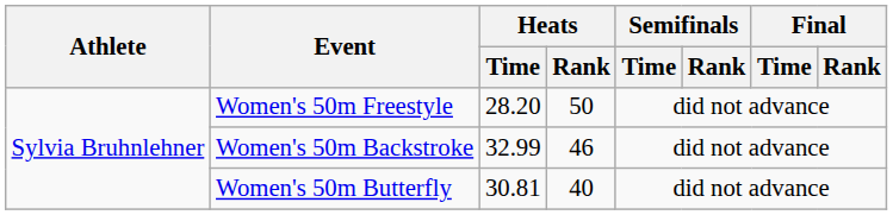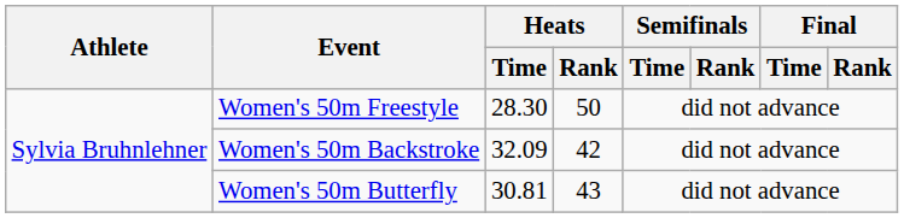 <table class=wikitable style="font-size:90%">
 <tr>
 <th rowspan="2">Athlete</th>
 <th rowspan="2">Event</th>
 <th colspan="2">Heats</th>
 <th colspan="2">Semifinals</th>
 <th colspan="2">Final</th>
 </tr>
 <tr>
 <th>Time</th>
 <th>Rank</th>
 <th>Time</th>
 <th>Rank</th>
 <th>Time</th>
 <th>Rank</th>
 </tr>
 <tr>
 <td rowspan="3"><a href='#'>Sylvia Bruhnlehner</a></td>
 <td><a href='#'>Women's 50m Freestyle</a></td>
-<td align=center>28.20</td>
+<td align=center>28.30</td>
 <td align=center>50</td>
 <td align=center colspan=4>did not advance</td>
 </tr>
 <tr>
 <td><a href='#'>Women's 50m Backstroke</a></td>
-<td align=center>32.99</td>
-<td align=center>46</td>
+<td align=center>32.09</td>
+<td align=center>42</td>
 <td align=center colspan=4>did not advance</td>
 </tr>
 <tr>
 <td><a href='#'>Women's 50m Butterfly</a></td>
 <td align=center>30.81</td>
-<td align=center>40</td>
+<td align=center>43</td>
 <td align=center colspan=4>did not advance</td>
 </tr>
 </table>
